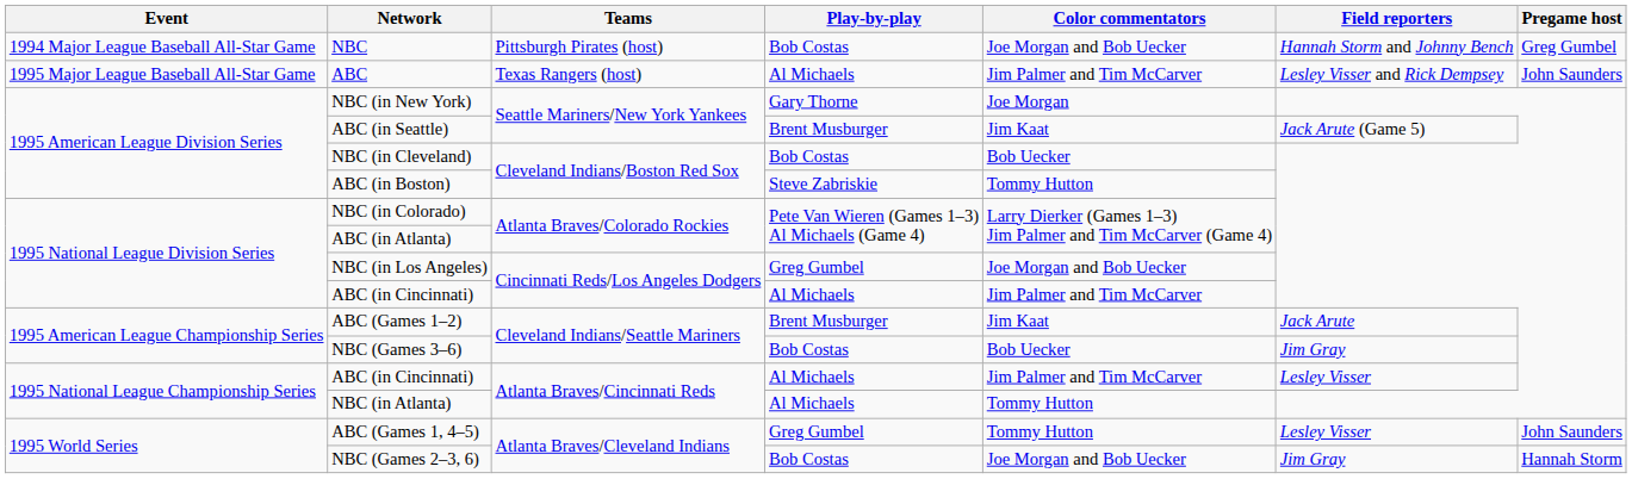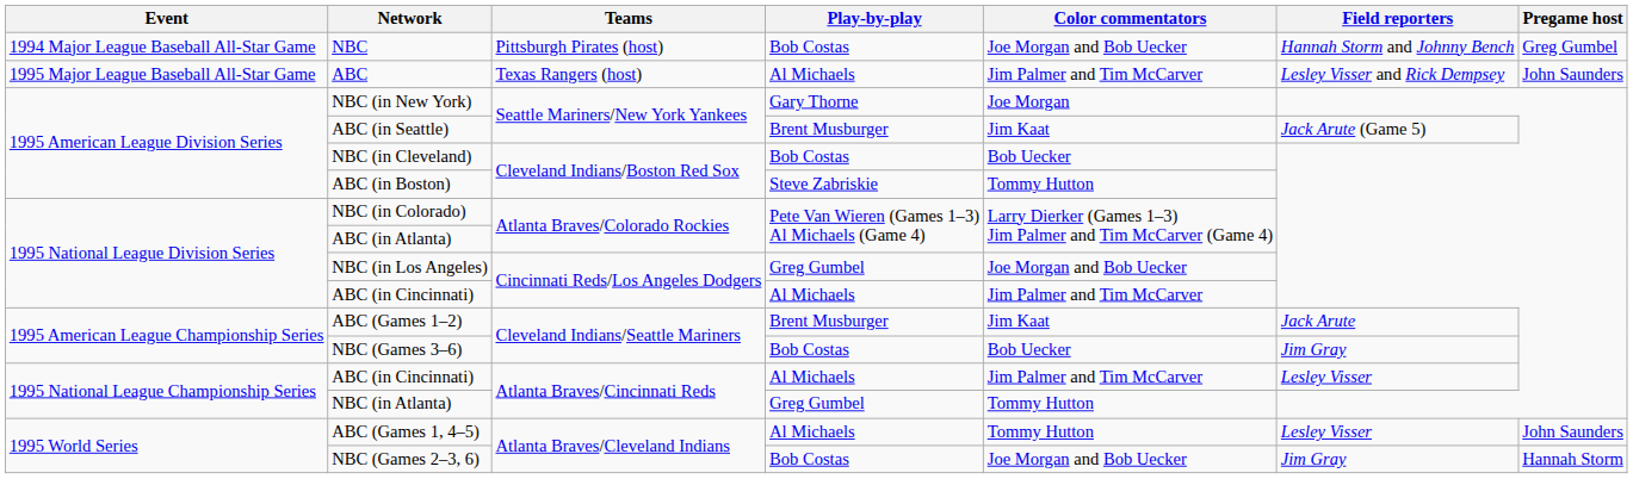 <table class="wikitable">
 <tr>
 <th>Event</th>
 <th>Network</th>
 <th>Teams</th>
 <th><a href='#'>Play-by-play</a></th>
 <th><a href='#'>Color commentators</a></th>
 <th><a href='#'>Field reporters</a></th>
 <th>Pregame host</th>
 </tr>
 <tr>
 <td><a href='#'>1994 Major League Baseball All-Star Game</a></td>
 <td><a href='#'>NBC</a></td>
 <td><a href='#'>Pittsburgh Pirates</a> (<a href='#'>host</a>)</td>
 <td><a href='#'>Bob Costas</a></td>
 <td><a href='#'>Joe Morgan</a> and <a href='#'>Bob Uecker</a></td>
 <td><em><a href='#'>Hannah Storm</a></em> and <em><a href='#'>Johnny Bench</a></em></td>
 <td><a href='#'>Greg Gumbel</a></td>
 </tr>
 <tr>
 <td><a href='#'>1995 Major League Baseball All-Star Game</a></td>
 <td><a href='#'>ABC</a></td>
 <td><a href='#'>Texas Rangers</a> (<a href='#'>host</a>)</td>
 <td><a href='#'>Al Michaels</a></td>
 <td><a href='#'>Jim Palmer</a> and <a href='#'>Tim McCarver</a></td>
 <td><em><a href='#'>Lesley Visser</a></em> and <em><a href='#'>Rick Dempsey</a></em></td>
 <td><a href='#'>John Saunders</a></td>
 </tr>
 <tr>
 <td rowspan="4"><a href='#'>1995 American League Division Series</a></td>
 <td>NBC (in New York)</td>
 <td rowspan="2"><a href='#'>Seattle Mariners</a>/<a href='#'>New York Yankees</a></td>
 <td><a href='#'>Gary Thorne</a></td>
 <td><a href='#'>Joe Morgan</a></td>
 </tr>
 <tr>
 <td>ABC (in Seattle)</td>
 <td><a href='#'>Brent Musburger</a></td>
 <td><a href='#'>Jim Kaat</a></td>
 <td><em><a href='#'>Jack Arute</a></em> (Game 5)</td>
 </tr>
 <tr>
 <td>NBC (in Cleveland)</td>
 <td rowspan="2"><a href='#'>Cleveland Indians</a>/<a href='#'>Boston Red Sox</a></td>
 <td><a href='#'>Bob Costas</a></td>
 <td><a href='#'>Bob Uecker</a></td>
 </tr>
 <tr>
 <td>ABC (in Boston)</td>
 <td><a href='#'>Steve Zabriskie</a></td>
 <td><a href='#'>Tommy Hutton</a></td>
 </tr>
 <tr>
 <td rowspan="4"><a href='#'>1995 National League Division Series</a></td>
 <td>NBC (in Colorado)</td>
 <td rowspan="2"><a href='#'>Atlanta Braves</a>/<a href='#'>Colorado Rockies</a></td>
 <td rowspan="2"><a href='#'>Pete Van Wieren</a> (Games 1–3)<br><a href='#'>Al Michaels</a> (Game 4)</td>
 <td rowspan="2"><a href='#'>Larry Dierker</a> (Games 1–3)<br><a href='#'>Jim Palmer</a> and <a href='#'>Tim McCarver</a> (Game 4)</td>
 </tr>
 <tr>
 <td>ABC (in Atlanta)</td>
 </tr>
 <tr>
 <td>NBC (in Los Angeles)</td>
 <td rowspan="2"><a href='#'>Cincinnati Reds</a>/<a href='#'>Los Angeles Dodgers</a></td>
 <td><a href='#'>Greg Gumbel</a></td>
 <td><a href='#'>Joe Morgan</a> and <a href='#'>Bob Uecker</a></td>
 </tr>
 <tr>
 <td>ABC (in Cincinnati)</td>
 <td><a href='#'>Al Michaels</a></td>
 <td><a href='#'>Jim Palmer</a> and <a href='#'>Tim McCarver</a></td>
 </tr>
 <tr>
 <td rowspan="2"><a href='#'>1995 American League Championship Series</a></td>
 <td>ABC (Games 1–2)</td>
 <td rowspan="2"><a href='#'>Cleveland Indians</a>/<a href='#'>Seattle Mariners</a></td>
 <td><a href='#'>Brent Musburger</a></td>
 <td><a href='#'>Jim Kaat</a></td>
 <td><em><a href='#'>Jack Arute</a></em></td>
 </tr>
 <tr>
 <td>NBC (Games 3–6)</td>
 <td><a href='#'>Bob Costas</a></td>
 <td><a href='#'>Bob Uecker</a></td>
 <td><em><a href='#'>Jim Gray</a></em></td>
 </tr>
 <tr>
 <td rowspan="2"><a href='#'>1995 National League Championship Series</a></td>
 <td>ABC (in Cincinnati)</td>
 <td rowspan="2"><a href='#'>Atlanta Braves</a>/<a href='#'>Cincinnati Reds</a></td>
 <td><a href='#'>Al Michaels</a></td>
 <td><a href='#'>Jim Palmer</a> and <a href='#'>Tim McCarver</a></td>
 <td><em><a href='#'>Lesley Visser</a></em></td>
 </tr>
 <tr>
 <td>NBC (in Atlanta)</td>
-<td><a href='#'>Al Michaels</a></td>
+<td><a href='#'>Greg Gumbel</a></td>
 <td><a href='#'>Tommy Hutton</a></td>
 </tr>
 <tr>
 <td rowspan="2"><a href='#'>1995 World Series</a></td>
 <td>ABC (Games 1, 4–5)</td>
 <td rowspan="2"><a href='#'>Atlanta Braves</a>/<a href='#'>Cleveland Indians</a></td>
-<td><a href='#'>Greg Gumbel</a></td>
+<td><a href='#'>Al Michaels</a></td>
 <td><a href='#'>Tommy Hutton</a></td>
 <td><em><a href='#'>Lesley Visser</a></em></td>
 <td><a href='#'>John Saunders</a></td>
 </tr>
 <tr>
 <td>NBC (Games 2–3, 6)</td>
 <td><a href='#'>Bob Costas</a></td>
 <td><a href='#'>Joe Morgan</a> and <a href='#'>Bob Uecker</a></td>
 <td><em><a href='#'>Jim Gray</a></em></td>
 <td><a href='#'>Hannah Storm</a></td>
 </tr>
 </table>
